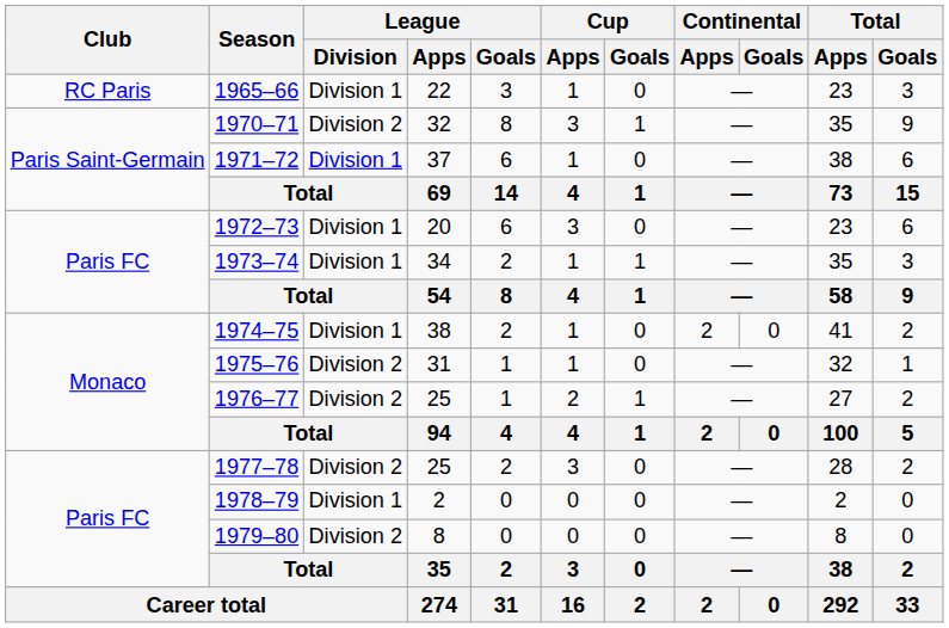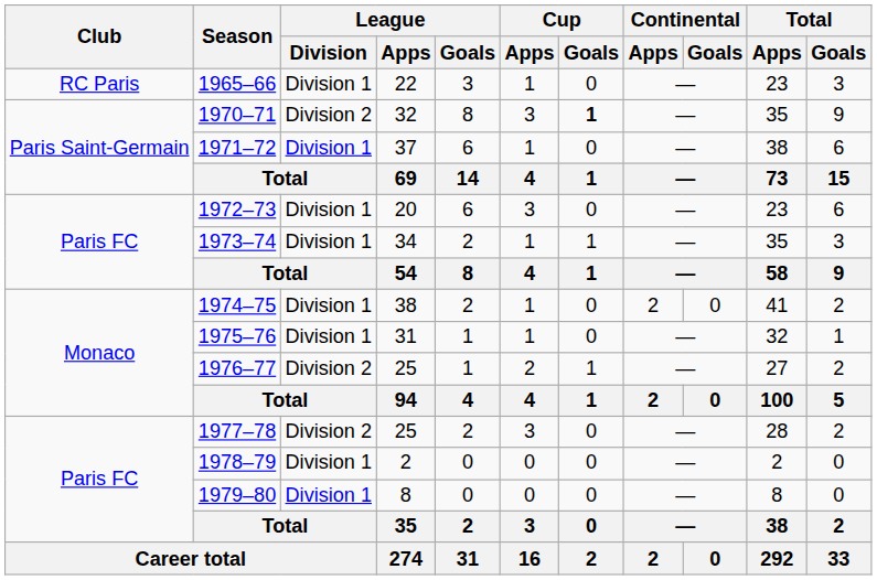 <table class="wikitable" style="text-align:center">
 <tr>
 <th rowspan="2">Club</th>
 <th rowspan="2">Season</th>
 <th colspan="3">League</th>
 <th colspan="2">Cup</th>
 <th colspan="2">Continental</th>
 <th colspan="2">Total</th>
 </tr>
 <tr>
 <th>Division</th>
 <th>Apps</th>
 <th>Goals</th>
 <th>Apps</th>
 <th>Goals</th>
 <th>Apps</th>
 <th>Goals</th>
 <th>Apps</th>
 <th>Goals</th>
 </tr>
 <tr>
 <td><a href='#'>RC Paris</a></td>
 <td><a href='#'>1965–66</a></td>
 <td>Division 1</td>
 <td>22</td>
 <td>3</td>
 <td>1</td>
 <td>0</td>
 <td colspan="2">—</td>
 <td>23</td>
 <td>3</td>
 </tr>
 <tr>
 <td rowspan="3"><a href='#'>Paris Saint-Germain</a></td>
 <td><a href='#'>1970–71</a></td>
 <td>Division 2</td>
 <td>32</td>
 <td>8</td>
 <td>3</td>
-<td>1</td>
+<td><strong>1</strong></td>
 <td colspan="2">—</td>
 <td>35</td>
 <td>9</td>
 </tr>
 <tr>
 <td><a href='#'>1971–72</a></td>
 <td><a href='#'>Division 1</a></td>
 <td>37</td>
 <td>6</td>
 <td>1</td>
 <td>0</td>
 <td colspan="2">—</td>
 <td>38</td>
 <td>6</td>
 </tr>
 <tr>
 <th colspan="2">Total</th>
 <th>69</th>
 <th>14</th>
 <th>4</th>
 <th>1</th>
 <th colspan="2">—</th>
 <th>73</th>
 <th>15</th>
 </tr>
 <tr>
 <td rowspan="3"><a href='#'>Paris FC</a></td>
 <td><a href='#'>1972–73</a></td>
 <td>Division 1</td>
 <td>20</td>
 <td>6</td>
 <td>3</td>
 <td>0</td>
 <td colspan="2">—</td>
 <td>23</td>
 <td>6</td>
 </tr>
 <tr>
 <td><a href='#'>1973–74</a></td>
 <td>Division 1</td>
 <td>34</td>
 <td>2</td>
 <td>1</td>
 <td>1</td>
 <td colspan="2">—</td>
 <td>35</td>
 <td>3</td>
 </tr>
 <tr>
 <th colspan="2">Total</th>
 <th>54</th>
 <th>8</th>
 <th>4</th>
 <th>1</th>
 <th colspan="2">—</th>
 <th>58</th>
 <th>9</th>
 </tr>
 <tr>
 <td rowspan="4"><a href='#'>Monaco</a></td>
 <td><a href='#'>1974–75</a></td>
 <td>Division 1</td>
 <td>38</td>
 <td>2</td>
 <td>1</td>
 <td>0</td>
 <td>2</td>
 <td>0</td>
 <td>41</td>
 <td>2</td>
 </tr>
 <tr>
 <td><a href='#'>1975–76</a></td>
-<td>Division 2</td>
+<td>Division 1</td>
 <td>31</td>
 <td>1</td>
 <td>1</td>
 <td>0</td>
 <td colspan="2">—</td>
 <td>32</td>
 <td>1</td>
 </tr>
 <tr>
 <td><a href='#'>1976–77</a></td>
 <td>Division 2</td>
 <td>25</td>
 <td>1</td>
 <td>2</td>
 <td>1</td>
 <td colspan="2">—</td>
 <td>27</td>
 <td>2</td>
 </tr>
 <tr>
 <th colspan="2">Total</th>
 <th>94</th>
 <th>4</th>
 <th>4</th>
 <th>1</th>
 <th>2</th>
 <th>0</th>
 <th>100</th>
 <th>5</th>
 </tr>
 <tr>
 <td rowspan="4"><a href='#'>Paris FC</a></td>
 <td><a href='#'>1977–78</a></td>
 <td>Division 2</td>
 <td>25</td>
 <td>2</td>
 <td>3</td>
 <td>0</td>
 <td colspan="2">—</td>
 <td>28</td>
 <td>2</td>
 </tr>
 <tr>
 <td><a href='#'>1978–79</a></td>
 <td>Division 1</td>
 <td>2</td>
 <td>0</td>
 <td>0</td>
 <td>0</td>
 <td colspan="2">—</td>
 <td>2</td>
 <td>0</td>
 </tr>
 <tr>
 <td><a href='#'>1979–80</a></td>
-<td>Division 2</td>
+<td><a href='#'>Division 1</a></td>
 <td>8</td>
 <td>0</td>
 <td>0</td>
 <td>0</td>
 <td colspan="2">—</td>
 <td>8</td>
 <td>0</td>
 </tr>
 <tr>
 <th colspan="2">Total</th>
 <th>35</th>
 <th>2</th>
 <th>3</th>
 <th>0</th>
 <th colspan="2">—</th>
 <th>38</th>
 <th>2</th>
 </tr>
 <tr>
 <th colspan="3">Career total</th>
 <th>274</th>
 <th>31</th>
 <th>16</th>
 <th>2</th>
 <th>2</th>
 <th>0</th>
 <th>292</th>
 <th>33</th>
 </tr>
 </table>
